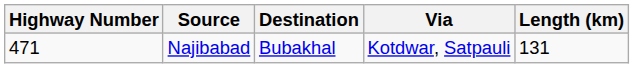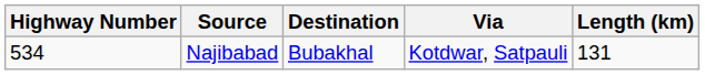 <table class="wikitable sortable" style="font-size: 85%">
 <tr>
 <th>Highway Number</th>
 <th>Source</th>
 <th>Destination</th>
 <th>Via</th>
 <th>Length (km)</th>
 </tr>
 <tr>
-<td>471</td>
+<td>534</td>
 <td><a href='#'>Najibabad</a></td>
 <td><a href='#'>Bubakhal</a></td>
 <td><a href='#'>Kotdwar</a>, <a href='#'>Satpauli</a></td>
 <td>131</td>
 </tr>
 </table>
